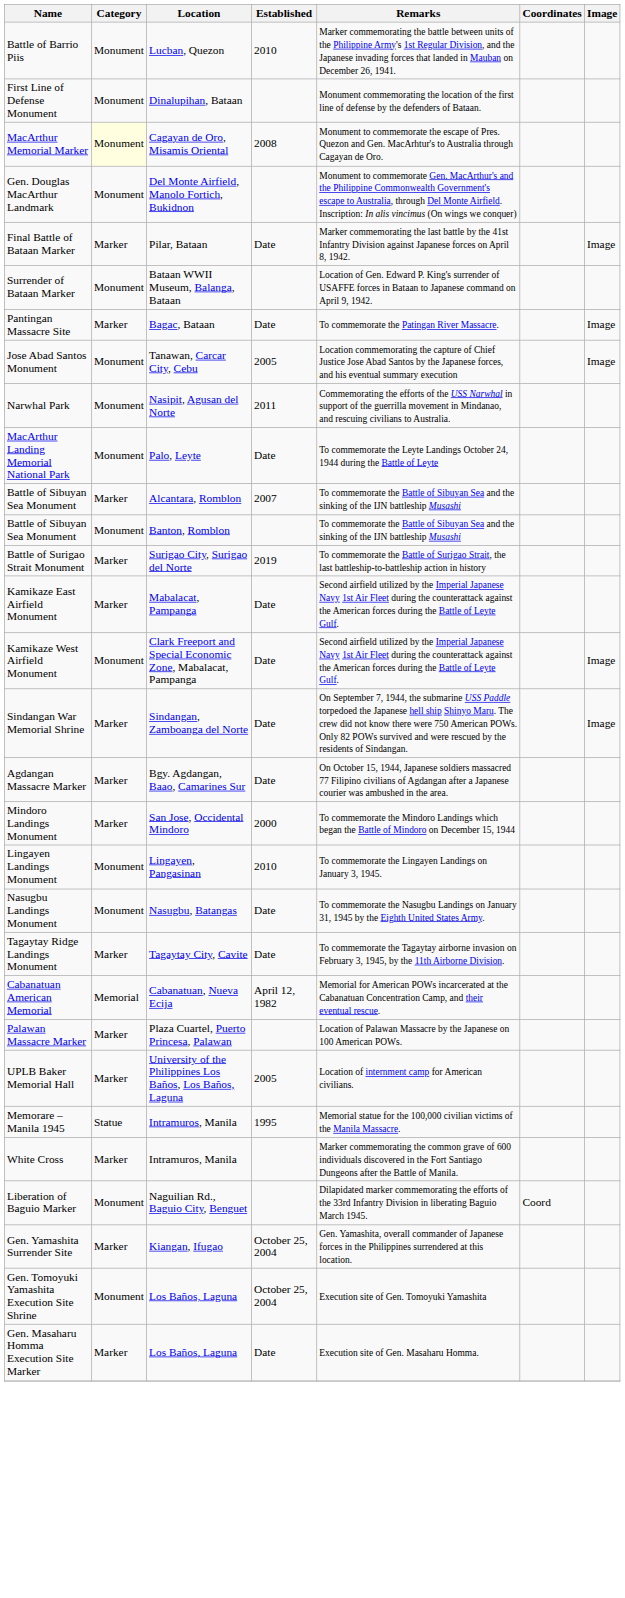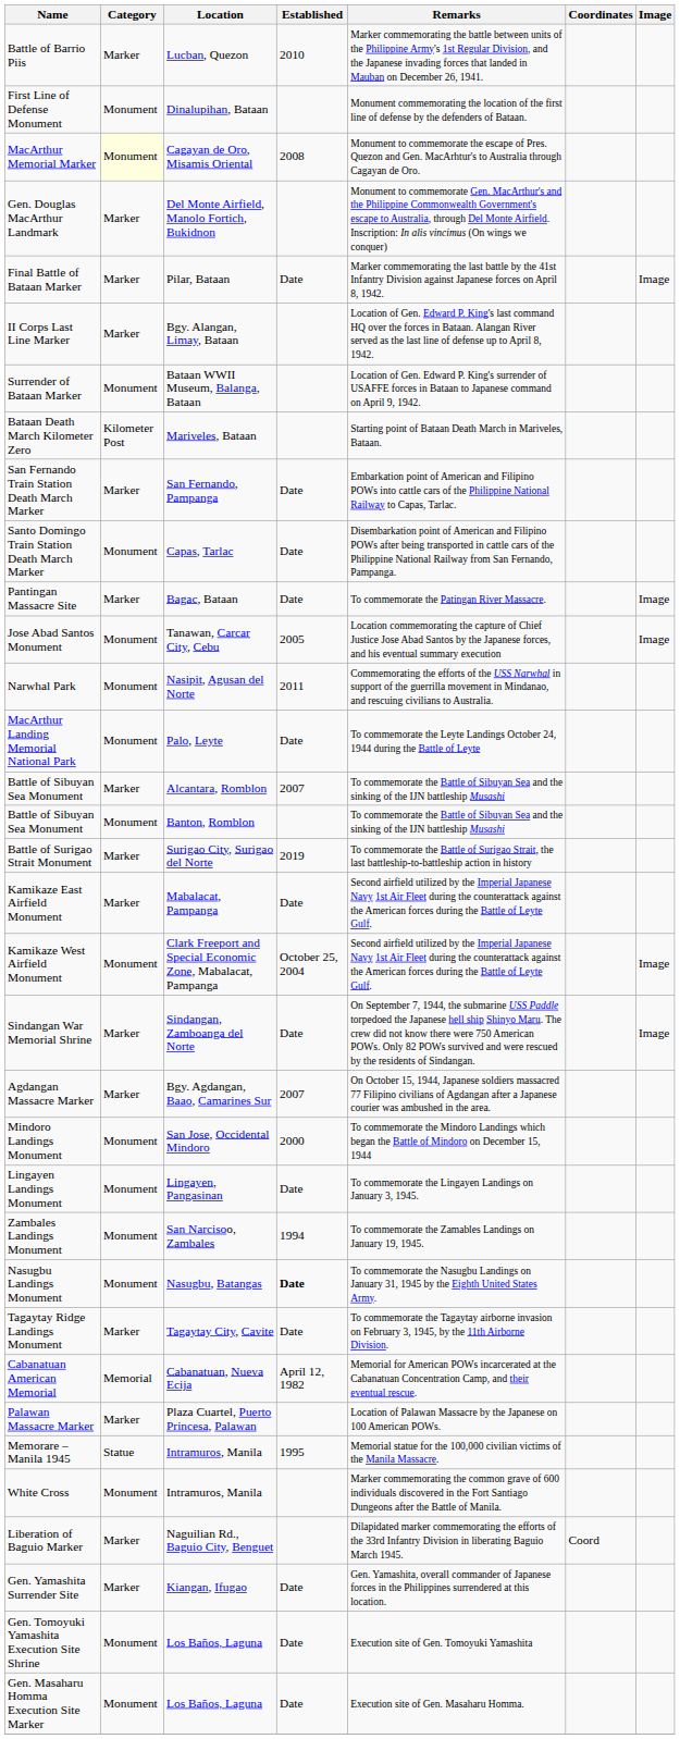 <table class="wikitable sortable">
 <tr>
 <th>Name</th>
 <th>Category</th>
 <th>Location</th>
 <th>Established</th>
 <th>Remarks</th>
 <th>Coordinates</th>
 <th>Image</th>
 </tr>
 <tr>
 <td>Battle of Barrio Piis</td>
-<td>Monument</td>
+<td>Marker</td>
 <td><a href='#'>Lucban</a>, Quezon</td>
 <td>2010</td>
 <td><small>Marker commemorating the battle between units of the <a href='#'>Philippine Army</a>'s <a href='#'>1st Regular Division</a>, and the Japanese invading forces that landed in <a href='#'>Mauban</a> on December 26, 1941.</small></td>
 <td></td>
 <td><br></td>
 </tr>
 <tr>
 <td>First Line of Defense Monument</td>
 <td>Monument</td>
 <td><a href='#'>Dinalupihan</a>, Bataan</td>
 <td></td>
 <td><small>Monument commemorating the location of the first line of defense by the defenders of Bataan.</small></td>
 <td></td>
 <td><br></td>
 </tr>
 <tr>
 <td><a href='#'>MacArthur Memorial Marker</a></td>
 <td style="background: lightyellow;">Monument</td>
 <td><a href='#'>Cagayan de Oro</a>, <a href='#'>Misamis Oriental</a></td>
 <td>2008</td>
 <td><small>Monument to commemorate the escape of Pres. Quezon and Gen. MacArhtur's to Australia through Cagayan de Oro.</small></td>
 <td></td>
 <td><br></td>
 </tr>
 <tr>
 <td>Gen. Douglas MacArthur Landmark</td>
-<td>Monument</td>
+<td>Marker</td>
 <td><a href='#'>Del Monte Airfield</a>, <a href='#'>Manolo Fortich</a>, <a href='#'>Bukidnon</a></td>
 <td></td>
 <td><small>Monument to commemorate <a href='#'>Gen. MacArthur's and the Philippine Commonwealth Government's escape to Australia</a>, through <a href='#'>Del Monte Airfield</a>. Inscription: <em>In alis vincimus</em> (On wings we conquer)</small></td>
 <td></td>
 <td><br></td>
 </tr>
 <tr>
 <td>Final Battle of Bataan Marker</td>
 <td>Marker</td>
 <td>Pilar, Bataan</td>
 <td>Date</td>
 <td><small>Marker commemorating the last battle by the 41st Infantry Division against Japanese forces on April 8, 1942.</small></td>
 <td></td>
 <td>Image</td>
 </tr>
 <tr>
+<td>II Corps Last Line Marker</td>
+<td>Marker</td>
+<td>Bgy. Alangan, <a href='#'>Limay</a>, Bataan</td>
+<td></td>
+<td><small>Location of Gen. <a href='#'>Edward P. King</a>'s last command HQ over the forces in Bataan. Alangan River served as the last line of defense up to April 8, 1942.</small></td>
+<td></td>
+<td><br></td>
+</tr>
+<tr>
 <td>Surrender of Bataan Marker</td>
 <td>Monument</td>
 <td>Bataan WWII Museum, <a href='#'>Balanga</a>, Bataan</td>
 <td></td>
 <td><small>Location of Gen. Edward P. King's surrender of USAFFE forces in Bataan to Japanese command on April 9, 1942.</small></td>
+<td></td>
+<td><br></td>
+</tr>
+<tr>
+<td>Bataan Death March Kilometer Zero</td>
+<td>Kilometer Post</td>
+<td><a href='#'>Mariveles</a>, Bataan</td>
+<td></td>
+<td><small>Starting point of Bataan Death March in Mariveles, Bataan.</small></td>
+<td></td>
+<td><br></td>
+</tr>
+<tr>
+<td>San Fernando Train Station Death March Marker</td>
+<td>Marker</td>
+<td><a href='#'>San Fernando</a>, <a href='#'>Pampanga</a></td>
+<td>Date</td>
+<td><small>Embarkation point of American and Filipino POWs into  cattle cars of the <a href='#'>Philippine National Railway</a> to Capas, Tarlac.</small></td>
+<td></td>
+<td><br></td>
+</tr>
+<tr>
+<td>Santo Domingo Train Station Death March Marker</td>
+<td>Monument</td>
+<td><a href='#'>Capas</a>, <a href='#'>Tarlac</a></td>
+<td>Date</td>
+<td><small>Disembarkation point of American and Filipino POWs after being transported in cattle cars of the Philippine National Railway from San Fernando, Pampanga.</small></td>
 <td></td>
 <td><br></td>
 </tr>
 <tr>
 <td>Pantingan Massacre Site</td>
 <td>Marker</td>
 <td><a href='#'>Bagac</a>, Bataan</td>
 <td>Date</td>
 <td><small>To commemorate the <a href='#'>Patingan River Massacre</a>.</small></td>
 <td></td>
 <td>Image</td>
 </tr>
 <tr>
 <td>Jose Abad Santos Monument</td>
 <td>Monument</td>
 <td>Tanawan, <a href='#'>Carcar City</a>, <a href='#'>Cebu</a></td>
 <td>2005</td>
 <td><small>Location commemorating the capture of Chief Justice Jose Abad Santos by the Japanese forces, and his eventual summary execution</small></td>
 <td></td>
 <td>Image</td>
 </tr>
 <tr>
 <td>Narwhal Park</td>
 <td>Monument</td>
 <td><a href='#'>Nasipit</a>, <a href='#'>Agusan del Norte</a></td>
 <td>2011</td>
 <td><small>Commemorating the efforts of the <em><a href='#'>USS Narwhal</a></em> in support of the guerrilla movement in Mindanao, and rescuing civilians to Australia.</small></td>
 <td></td>
 <td></td>
 </tr>
 <tr>
 <td><a href='#'>MacArthur Landing Memorial National Park</a></td>
 <td>Monument</td>
 <td><a href='#'>Palo</a>, <a href='#'>Leyte</a></td>
 <td>Date</td>
 <td><small>To commemorate the Leyte Landings October 24, 1944 during the <a href='#'>Battle of Leyte</a></small></td>
 <td></td>
 <td></td>
 </tr>
 <tr>
 <td>Battle of Sibuyan Sea Monument</td>
 <td>Marker</td>
 <td><a href='#'>Alcantara</a>, <a href='#'>Romblon</a></td>
 <td>2007</td>
 <td><small>To commemorate the <a href='#'>Battle of Sibuyan Sea</a> and the sinking of the IJN battleship <em><a href='#'>Musashi</a></em></small></td>
 <td></td>
 <td></td>
 </tr>
 <tr>
 <td>Battle of Sibuyan Sea Monument</td>
 <td>Monument</td>
 <td><a href='#'>Banton</a>, <a href='#'>Romblon</a></td>
 <td></td>
 <td><small>To commemorate the <a href='#'>Battle of Sibuyan Sea</a> and the sinking of the IJN battleship <em><a href='#'>Musashi</a></em></small></td>
 <td></td>
 <td></td>
 </tr>
 <tr>
 <td>Battle of Surigao Strait Monument</td>
 <td>Marker</td>
 <td><a href='#'>Surigao City</a>, <a href='#'>Surigao del Norte</a></td>
 <td>2019</td>
 <td><small>To commemorate the <a href='#'>Battle of Surigao Strait</a>, the last battleship-to-battleship action in history</small></td>
 <td></td>
 <td></td>
 </tr>
 <tr>
 <td>Kamikaze East Airfield Monument</td>
 <td>Marker</td>
 <td><a href='#'>Mabalacat</a>, <a href='#'>Pampanga</a></td>
 <td>Date</td>
 <td><small>Second airfield utilized by the <a href='#'>Imperial Japanese Navy</a> <a href='#'>1st Air Fleet</a> during the counterattack against the American forces during the <a href='#'>Battle of Leyte Gulf</a>.</small></td>
 <td></td>
 <td></td>
 </tr>
 <tr>
 <td>Kamikaze West Airfield Monument</td>
 <td>Monument</td>
 <td><a href='#'>Clark Freeport and Special Economic Zone</a>, Mabalacat, Pampanga</td>
-<td>Date</td>
+<td>October 25, 2004</td>
 <td><small>Second airfield utilized by the <a href='#'>Imperial Japanese Navy</a> <a href='#'>1st Air Fleet</a> during the counterattack against the American forces during the <a href='#'>Battle of Leyte Gulf</a>.</small></td>
 <td></td>
 <td>Image</td>
 </tr>
 <tr>
 <td>Sindangan War Memorial Shrine</td>
 <td>Marker</td>
 <td><a href='#'>Sindangan</a>, <a href='#'>Zamboanga del Norte</a></td>
 <td>Date</td>
 <td><small>On September 7, 1944, the submarine <em><a href='#'>USS Paddle</a></em> torpedoed the Japanese <a href='#'>hell ship</a> <a href='#'>Shinyo Maru</a>. The crew did not know there were 750 American POWs. Only 82 POWs survived and were rescued by the residents of Sindangan.</small></td>
 <td></td>
 <td>Image</td>
 </tr>
 <tr>
 <td>Agdangan Massacre Marker</td>
 <td>Marker</td>
 <td>Bgy. Agdangan, <a href='#'>Baao</a>, <a href='#'>Camarines Sur</a></td>
-<td>Date</td>
+<td>2007</td>
 <td><small>On October 15, 1944, Japanese soldiers massacred 77 Filipino civilians of Agdangan after a Japanese courier was ambushed in the area.</small></td>
 <td></td>
 <td></td>
 </tr>
 <tr>
 <td>Mindoro Landings Monument</td>
-<td>Marker</td>
+<td>Monument</td>
 <td><a href='#'>San Jose</a>, <a href='#'>Occidental Mindoro</a></td>
 <td>2000</td>
 <td><small>To commemorate the Mindoro Landings which began the <a href='#'>Battle of Mindoro</a> on December 15, 1944</small></td>
 <td></td>
 <td></td>
 </tr>
 <tr>
 <td>Lingayen Landings Monument</td>
 <td>Monument</td>
 <td><a href='#'>Lingayen</a>, <a href='#'>Pangasinan</a></td>
-<td>2010</td>
+<td>Date</td>
 <td><small>To commemorate the Lingayen Landings on January 3, 1945.</small></td>
+<td></td>
+<td><br></td>
+</tr>
+<tr>
+<td>Zambales Landings Monument</td>
+<td>Monument</td>
+<td><a href='#'>San Narciso</a>o, <a href='#'>Zambales</a></td>
+<td>1994</td>
+<td><small>To commemorate the Zamables Landings on January 19, 1945.</small></td>
 <td></td>
 <td><br></td>
 </tr>
 <tr>
 <td>Nasugbu Landings Monument</td>
 <td>Monument</td>
 <td><a href='#'>Nasugbu</a>, <a href='#'>Batangas</a></td>
-<td>Date</td>
+<td><strong>Date</strong></td>
 <td><small>To commemorate the Nasugbu Landings on January 31, 1945 by the <a href='#'>Eighth United States Army</a>.</small></td>
 <td></td>
 <td></td>
 </tr>
 <tr>
 <td>Tagaytay Ridge Landings Monument</td>
 <td>Marker</td>
 <td><a href='#'>Tagaytay City</a>, <a href='#'>Cavite</a></td>
 <td>Date</td>
 <td><small>To commemorate the Tagaytay airborne invasion on February 3, 1945, by the <a href='#'>11th Airborne Division</a>.</small></td>
 <td></td>
 <td></td>
 </tr>
 <tr>
 <td><a href='#'>Cabanatuan American Memorial</a></td>
 <td>Memorial</td>
 <td><a href='#'>Cabanatuan</a>, <a href='#'>Nueva Ecija</a></td>
 <td>April 12, 1982</td>
 <td><small>Memorial for American POWs incarcerated at the Cabanatuan Concentration Camp, and <a href='#'>their eventual rescue</a>.</small></td>
 <td></td>
 <td></td>
 </tr>
 <tr>
 <td><a href='#'>Palawan Massacre Marker</a></td>
 <td>Marker</td>
 <td>Plaza Cuartel, <a href='#'>Puerto Princesa</a>, <a href='#'>Palawan</a></td>
 <td></td>
 <td><small>Location of Palawan Massacre by the Japanese on 100 American POWs.</small></td>
 <td></td>
 <td></td>
 </tr>
 <tr>
-<td>UPLB Baker Memorial Hall</td>
-<td>Marker</td>
-<td><a href='#'>University of the Philippines Los Baños</a>, <a href='#'>Los Baños, Laguna</a></td>
-<td>2005</td>
-<td><small>Location of <a href='#'>internment camp</a> for American civilians.</small></td>
-<td></td>
-<td></td>
-</tr>
-<tr>
 <td>Memorare – Manila 1945</td>
 <td>Statue</td>
 <td><a href='#'>Intramuros</a>, Manila</td>
 <td>1995</td>
 <td><small>Memorial statue for the 100,000 civilian victims of the <a href='#'>Manila Massacre</a>.</small></td>
 <td></td>
 <td><br></td>
 </tr>
 <tr>
 <td>White Cross</td>
-<td>Marker</td>
+<td>Monument</td>
 <td>Intramuros, Manila</td>
 <td></td>
 <td><small>Marker commemorating the common grave of 600 individuals discovered in the Fort Santiago Dungeons after the Battle of Manila.</small></td>
 <td></td>
 <td><br></td>
 </tr>
 <tr>
 <td>Liberation of Baguio Marker</td>
-<td>Monument</td>
+<td>Marker</td>
 <td>Naguilian Rd., <a href='#'>Baguio City</a>, <a href='#'>Benguet</a></td>
 <td></td>
 <td><small>Dilapidated marker commemorating the efforts of the 33rd Infantry Division in liberating Baguio March 1945.</small></td>
 <td>Coord</td>
 <td><br></td>
 </tr>
 <tr>
 <td>Gen. Yamashita Surrender Site</td>
 <td>Marker</td>
 <td><a href='#'>Kiangan</a>, <a href='#'>Ifugao</a></td>
-<td>October 25, 2004</td>
+<td>Date</td>
 <td><small>Gen. Yamashita, overall commander of Japanese forces in the Philippines surrendered at this location.</small></td>
 <td></td>
 <td><br></td>
 </tr>
 <tr>
 <td>Gen. Tomoyuki Yamashita Execution Site Shrine</td>
 <td>Monument</td>
 <td><a href='#'>Los Baños, Laguna</a></td>
-<td>October 25, 2004</td>
+<td>Date</td>
 <td><small>Execution site of Gen. Tomoyuki Yamashita</small></td>
 <td></td>
 <td><br></td>
 </tr>
 <tr>
 <td>Gen. Masaharu Homma Execution Site Marker</td>
-<td>Marker</td>
+<td>Monument</td>
 <td><a href='#'>Los Baños, Laguna</a></td>
 <td>Date</td>
 <td><small>Execution site of Gen. Masaharu Homma.</small></td>
 <td></td>
 <td><br></td>
 </tr>
 <tr>
 </tr>
 </table>
